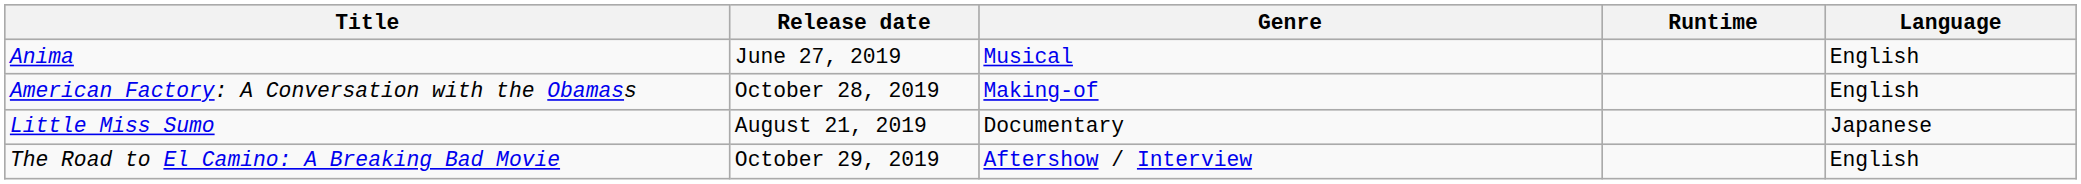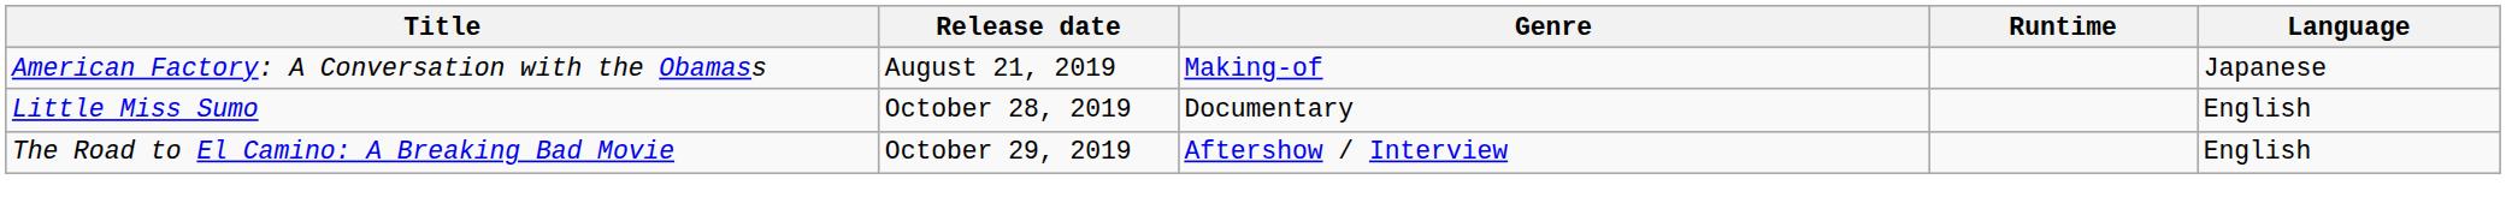 <table class="wikitable sortable" style="width:100%">
 <tr>
 <th style="width:35%;">Title</th>
 <th scope="col" style="width:12%;">Release date</th>
 <th>Genre</th>
 <th>Runtime</th>
 <th>Language</th>
 </tr>
 <tr>
-<td><em><a href='#'>Anima</a></em></td>
-<td>June 27, 2019</td>
-<td><a href='#'>Musical</a></td>
-<td></td>
-<td>English</td>
-</tr>
-<tr>
 <td><em><a href='#'>American Factory</a>: A Conversation with the <a href='#'>Obamas</a>s</em></td>
-<td>October 28, 2019</td>
+<td>August 21, 2019</td>
 <td><a href='#'>Making-of</a></td>
 <td></td>
-<td>English</td>
+<td>Japanese</td>
 </tr>
 <tr>
 <td><em><a href='#'>Little Miss Sumo</a></em></td>
-<td>August 21, 2019</td>
+<td>October 28, 2019</td>
 <td>Documentary</td>
 <td></td>
-<td>Japanese</td>
+<td>English</td>
 </tr>
 <tr>
 <td><em>The Road to <a href='#'>El Camino: A Breaking Bad Movie</a></em></td>
 <td>October 29, 2019</td>
 <td><a href='#'>Aftershow</a> / <a href='#'>Interview</a></td>
 <td></td>
 <td>English</td>
 </tr>
 </table>
